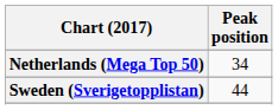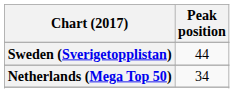 <table class="wikitable sortable plainrowheaders" style="text-align:center">
 <tr>
 <th scope="col">Chart (2017)</th>
 <th scope="col">Peak<br> position</th>
 </tr>
 <tr>
 </tr>
 <tr>
 </tr>
 <tr>
 </tr>
 <tr>
 </tr>
 <tr>
 </tr>
 <tr>
 </tr>
 <tr>
 </tr>
 <tr>
 </tr>
 <tr>
+<th scope="row">Sweden (<a href='#'>Sverigetopplistan</a>)</th>
+<td>44</td>
+</tr>
+<tr>
+</tr>
+<tr>
+</tr>
+<tr>
 <th scope="row">Netherlands (<a href='#'>Mega Top 50</a>)</th>
 <td>34</td>
 </tr>
 <tr>
 </tr>
 <tr>
 </tr>
 <tr>
-<th scope="row">Sweden (<a href='#'>Sverigetopplistan</a>)</th>
-<td>44</td>
-</tr>
-<tr>
-</tr>
-<tr>
-</tr>
-<tr>
 </tr>
 </table>
